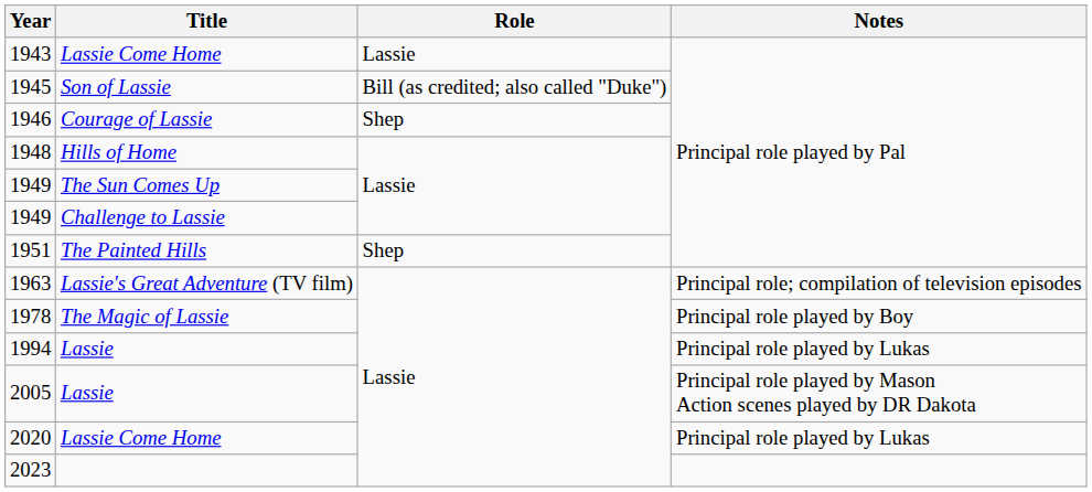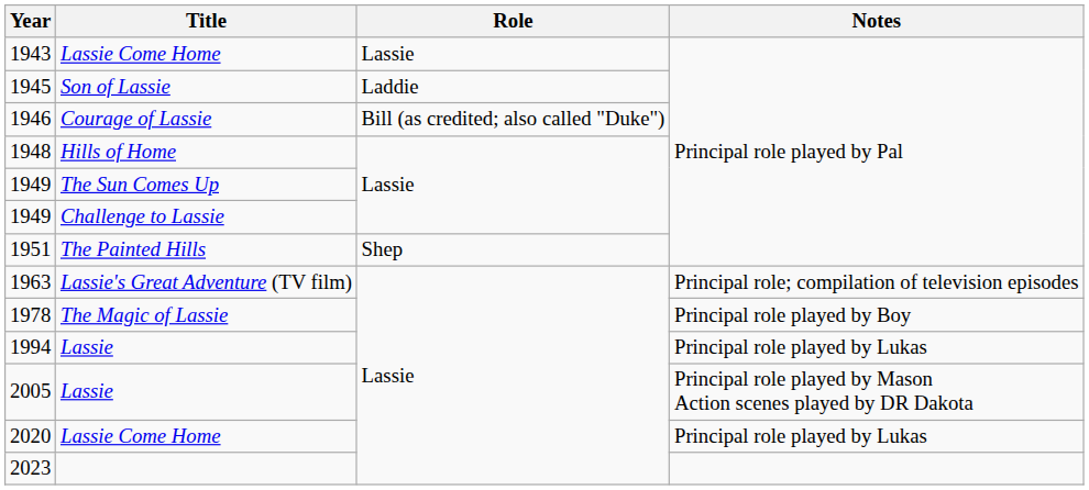 <table class="wikitable">
 <tr>
 <th>Year</th>
 <th>Title</th>
 <th>Role</th>
 <th>Notes</th>
 </tr>
 <tr>
 <td>1943</td>
 <td><em><a href='#'>Lassie Come Home</a></em></td>
 <td>Lassie</td>
 <td rowspan="7">Principal role played by Pal</td>
 </tr>
 <tr>
 <td>1945</td>
 <td><em><a href='#'>Son of Lassie</a></em></td>
-<td>Bill (as credited; also called "Duke")</td>
+<td>Laddie</td>
 </tr>
 <tr>
 <td>1946</td>
 <td><em><a href='#'>Courage of Lassie</a></em></td>
-<td>Shep</td>
+<td>Bill (as credited; also called "Duke")</td>
 </tr>
 <tr>
 <td>1948</td>
 <td><em><a href='#'>Hills of Home</a></em></td>
 <td rowspan="3">Lassie</td>
 </tr>
 <tr>
 <td>1949</td>
 <td><em><a href='#'>The Sun Comes Up</a></em></td>
 </tr>
 <tr>
 <td>1949</td>
 <td><em><a href='#'>Challenge to Lassie</a></em></td>
 </tr>
 <tr>
 <td>1951</td>
 <td><em><a href='#'>The Painted Hills</a></em></td>
 <td>Shep</td>
 </tr>
 <tr>
 <td>1963</td>
 <td><em><a href='#'>Lassie's Great Adventure</a></em> (TV film)</td>
 <td rowspan="6">Lassie</td>
 <td>Principal role; compilation of television episodes</td>
 </tr>
 <tr>
 <td>1978</td>
 <td><em><a href='#'>The Magic of Lassie</a></em></td>
 <td>Principal role played by Boy</td>
 </tr>
 <tr>
 <td>1994</td>
 <td><em><a href='#'>Lassie</a></em></td>
 <td>Principal role played by Lukas</td>
 </tr>
 <tr>
 <td>2005</td>
 <td><em><a href='#'>Lassie</a></em></td>
 <td>Principal role played by Mason<br>Action scenes played by DR Dakota</td>
 </tr>
 <tr>
 <td>2020</td>
 <td><em><a href='#'>Lassie Come Home</a></em></td>
 <td>Principal role played by Lukas</td>
 </tr>
 <tr>
 <td>2023</td>
 <td><em></em></td>
 <td></td>
 </tr>
 </table>
